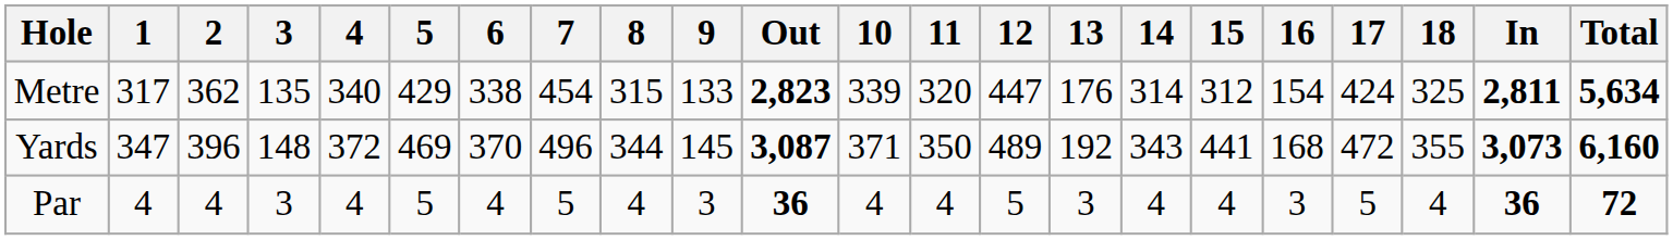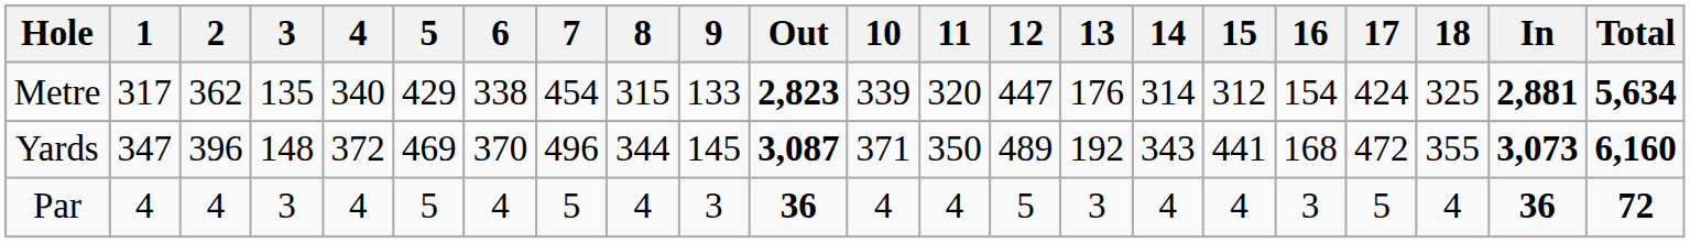 <table class="wikitable" style="text-align:center">
 <tr>
 <th align="left">Hole</th>
 <th>1</th>
 <th>2</th>
 <th>3</th>
 <th>4</th>
 <th>5</th>
 <th>6</th>
 <th>7</th>
 <th>8</th>
 <th>9</th>
 <th>Out</th>
 <th>10</th>
 <th>11</th>
 <th>12</th>
 <th>13</th>
 <th>14</th>
 <th>15</th>
 <th>16</th>
 <th>17</th>
 <th>18</th>
 <th>In</th>
 <th>Total</th>
 </tr>
 <tr>
 <td align="center">Metre</td>
 <td>317</td>
 <td>362</td>
 <td>135</td>
 <td>340</td>
 <td>429</td>
 <td>338</td>
 <td>454</td>
 <td>315</td>
 <td>133</td>
 <td><strong>2,823</strong></td>
 <td>339</td>
 <td>320</td>
 <td>447</td>
 <td>176</td>
 <td>314</td>
 <td>312</td>
 <td>154</td>
 <td>424</td>
 <td>325</td>
-<td><strong>2,811</strong></td>
+<td><strong>2,881</strong></td>
 <td><strong>5,634</strong></td>
 </tr>
 <tr>
 <td align="center">Yards</td>
 <td>347</td>
 <td>396</td>
 <td>148</td>
 <td>372</td>
 <td>469</td>
 <td>370</td>
 <td>496</td>
 <td>344</td>
 <td>145</td>
 <td><strong>3,087</strong></td>
 <td>371</td>
 <td>350</td>
 <td>489</td>
 <td>192</td>
 <td>343</td>
 <td>441</td>
 <td>168</td>
 <td>472</td>
 <td>355</td>
 <td><strong>3,073</strong></td>
 <td><strong>6,160</strong></td>
 </tr>
 <tr>
 <td align="center">Par</td>
 <td>4</td>
 <td>4</td>
 <td>3</td>
 <td>4</td>
 <td>5</td>
 <td>4</td>
 <td>5</td>
 <td>4</td>
 <td>3</td>
 <td><strong>36</strong></td>
 <td>4</td>
 <td>4</td>
 <td>5</td>
 <td>3</td>
 <td>4</td>
 <td>4</td>
 <td>3</td>
 <td>5</td>
 <td>4</td>
 <td><strong>36</strong></td>
 <td><strong>72</strong></td>
 </tr>
 </table>
